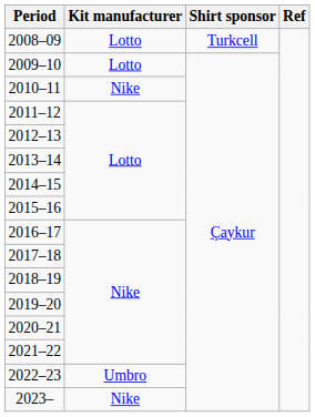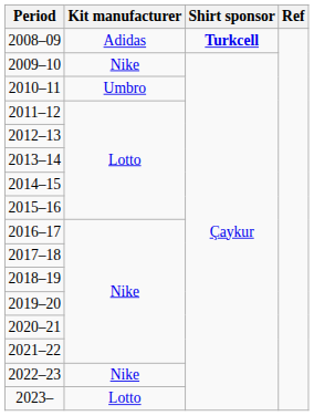 <table class="wikitable" style="text-align:center;">
 <tr>
 <th>Period</th>
 <th>Kit manufacturer</th>
 <th>Shirt sponsor</th>
 <th>Ref</th>
 </tr>
 <tr>
 <td>2008–09</td>
-<td><a href='#'>Lotto</a></td>
-<td><a href='#'>Turkcell</a></td>
+<td><a href='#'>Adidas</a></td>
+<td><strong><a href='#'>Turkcell</a></strong></td>
 <td rowspan="26"></td>
 </tr>
 <tr>
 <td>2009–10</td>
-<td><a href='#'>Lotto</a></td>
+<td><a href='#'>Nike</a></td>
 <td rowspan="15"><a href='#'>Çaykur</a></td>
 </tr>
 <tr>
 <td>2010–11</td>
-<td><a href='#'>Nike</a></td>
+<td><a href='#'>Umbro</a></td>
 </tr>
 <tr>
 <td>2011–12</td>
 <td rowspan="5"><a href='#'>Lotto</a></td>
 </tr>
 <tr>
 <td>2012–13</td>
 </tr>
 <tr>
 <td>2013–14</td>
 </tr>
 <tr>
 <td>2014–15</td>
 </tr>
 <tr>
 <td>2015–16</td>
 </tr>
 <tr>
 <td>2016–17</td>
 <td rowspan="6"><a href='#'>Nike</a></td>
 </tr>
 <tr>
 <td>2017–18</td>
 </tr>
 <tr>
 <td>2018–19</td>
 </tr>
 <tr>
 <td>2019–20</td>
 </tr>
 <tr>
 <td>2020–21</td>
 </tr>
 <tr>
 <td>2021–22</td>
 </tr>
 <tr>
 <td>2022–23</td>
-<td><a href='#'>Umbro</a></td>
+<td><a href='#'>Nike</a></td>
 </tr>
 <tr>
 <td>2023–</td>
-<td><a href='#'>Nike</a></td>
+<td><a href='#'>Lotto</a></td>
 </tr>
 </table>
